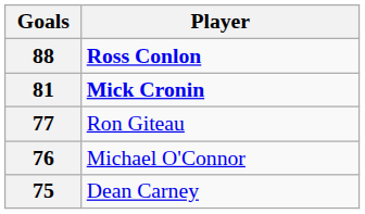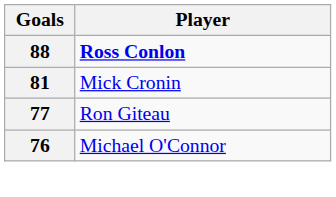 <table class="wikitable" style="text-align:left;">
 <tr>
 <th width=50>Goals</th>
 <th width=200>Player</th>
 </tr>
 <tr>
 <th>88</th>
 <td><strong> <a href='#'>Ross Conlon</a></strong></td>
 </tr>
 <tr>
 <th>81</th>
-<td><strong> <a href='#'>Mick Cronin</a></strong></td>
+<td> <a href='#'>Mick Cronin</a></td>
 </tr>
 <tr>
 <th>77</th>
 <td> <a href='#'>Ron Giteau</a></td>
 </tr>
 <tr>
 <th>76</th>
 <td> <a href='#'>Michael O'Connor</a></td>
 </tr>
-<tr>
-<th>75</th>
-<td> <a href='#'>Dean Carney</a></td>
-</tr>
 </table>
